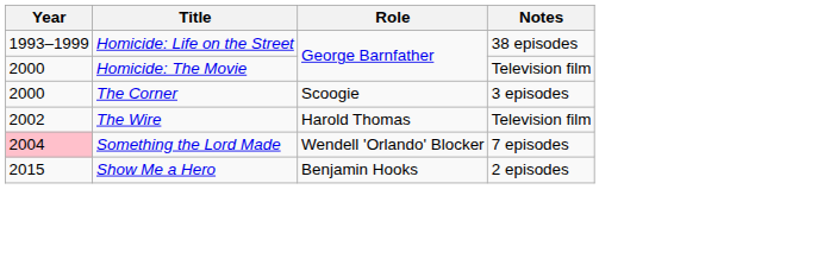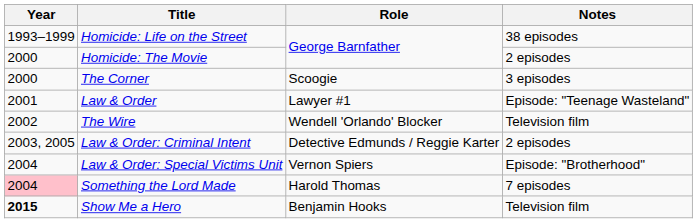 <table class="wikitable sortable">
 <tr>
 <th>Year</th>
 <th>Title</th>
 <th>Role</th>
 <th>Notes</th>
 </tr>
 <tr>
 <td>1993–1999</td>
 <td><em><a href='#'>Homicide: Life on the Street</a></em></td>
 <td rowspan="2"><a href='#'>George Barnfather</a></td>
 <td>38 episodes</td>
 </tr>
 <tr>
 <td>2000</td>
 <td><em><a href='#'>Homicide: The Movie</a></em></td>
-<td>Television film</td>
+<td>2 episodes</td>
 </tr>
 <tr>
 <td>2000</td>
 <td><em><a href='#'>The Corner</a></em></td>
 <td>Scoogie</td>
 <td>3 episodes</td>
 </tr>
 <tr>
+<td>2001</td>
+<td><em><a href='#'>Law & Order</a></em></td>
+<td>Lawyer #1</td>
+<td>Episode: "Teenage Wasteland"</td>
+</tr>
+<tr>
 <td>2002</td>
 <td><em><a href='#'>The Wire</a></em></td>
-<td>Harold Thomas</td>
+<td>Wendell 'Orlando' Blocker</td>
 <td>Television film</td>
+</tr>
+<tr>
+<td>2003, 2005</td>
+<td><em><a href='#'>Law & Order: Criminal Intent</a></em></td>
+<td>Detective Edmunds / Reggie Karter</td>
+<td>2 episodes</td>
+</tr>
+<tr>
+<td>2004</td>
+<td><em><a href='#'>Law & Order: Special Victims Unit</a></em></td>
+<td>Vernon Spiers</td>
+<td>Episode: "Brotherhood"</td>
 </tr>
 <tr>
 <td style="background: pink;">2004</td>
 <td><em><a href='#'>Something the Lord Made</a></em></td>
-<td>Wendell 'Orlando' Blocker</td>
+<td>Harold Thomas</td>
 <td>7 episodes</td>
 </tr>
 <tr>
-<td>2015</td>
+<td><strong>2015</strong></td>
 <td><em><a href='#'>Show Me a Hero</a></em></td>
 <td>Benjamin Hooks</td>
-<td>2 episodes</td>
+<td>Television film</td>
 </tr>
 </table>
